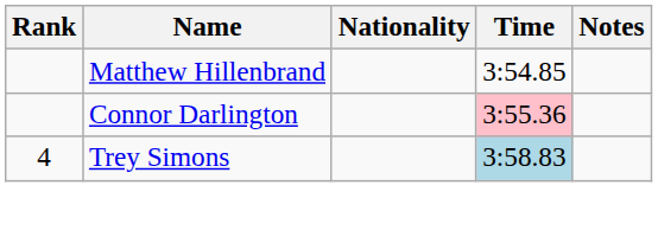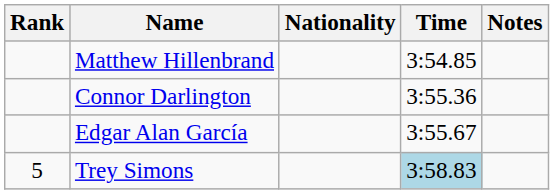 <table class="wikitable sortable" style="text-align:center">
 <tr>
 <th>Rank</th>
 <th>Name</th>
 <th>Nationality</th>
 <th>Time</th>
 <th>Notes</th>
 </tr>
 <tr>
 <td></td>
 <td align=left><a href='#'>Matthew Hillenbrand</a></td>
 <td align=left></td>
 <td>3:54.85</td>
 <td></td>
 </tr>
 <tr>
 <td></td>
 <td align=left><a href='#'>Connor Darlington</a></td>
 <td align=left></td>
-<td style="background: pink;">3:55.36</td>
+<td>3:55.36</td>
 <td></td>
 </tr>
 <tr>
-<td>4</td>
+<td></td>
+<td align=left><a href='#'>Edgar Alan García</a></td>
+<td align=left></td>
+<td>3:55.67</td>
+<td></td>
+</tr>
+<tr>
+<td>5</td>
 <td align=left><a href='#'>Trey Simons</a></td>
 <td align=left></td>
 <td style="background: lightblue;">3:58.83</td>
 <td></td>
 </tr>
 </table>
